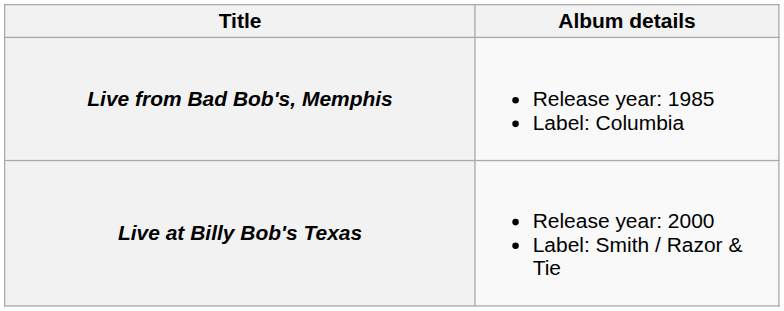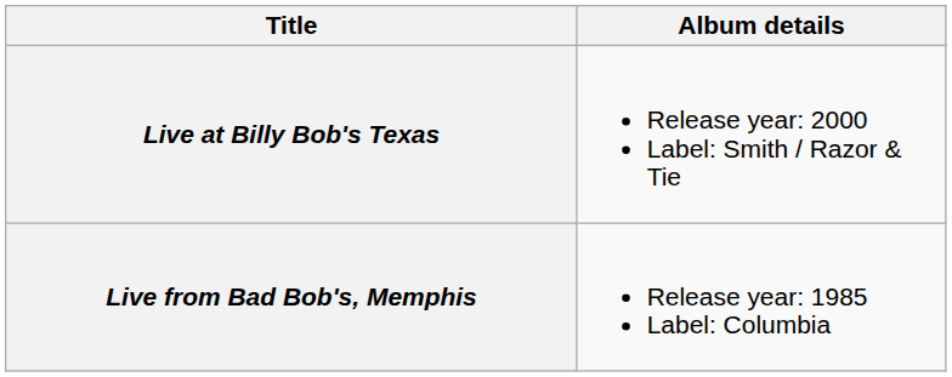 <table class="wikitable plainrowheaders" style="text-align:center;">
 <tr>
 <th style="width:22em;">Title</th>
 <th style="width:14em;">Album details</th>
 </tr>
 <tr>
+<th scope="row"><em>Live at Billy Bob's Texas</em><br></th>
+<td align="left"><br><ul><li>Release year: 2000</li><li>Label: Smith / Razor & Tie</li></ul></td>
+</tr>
+<tr>
 <th scope="row"><em>Live from Bad Bob's, Memphis</em><br></th>
 <td align="left"><br><ul><li>Release year: 1985</li><li>Label: Columbia</li></ul></td>
 </tr>
-<tr>
-<th scope="row"><em>Live at Billy Bob's Texas</em><br></th>
-<td align="left"><br><ul><li>Release year: 2000</li><li>Label: Smith / Razor & Tie</li></ul></td>
-</tr>
 </table>
